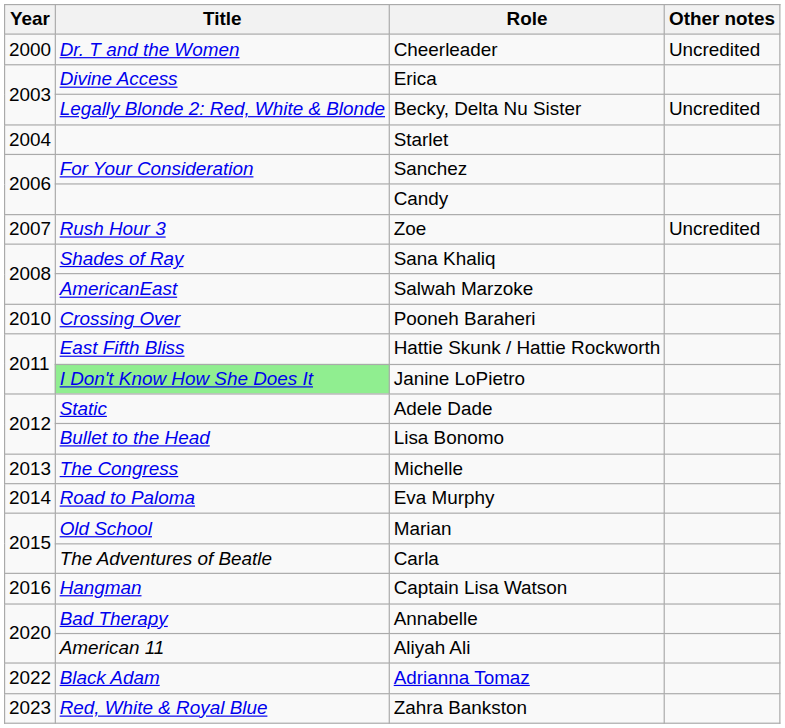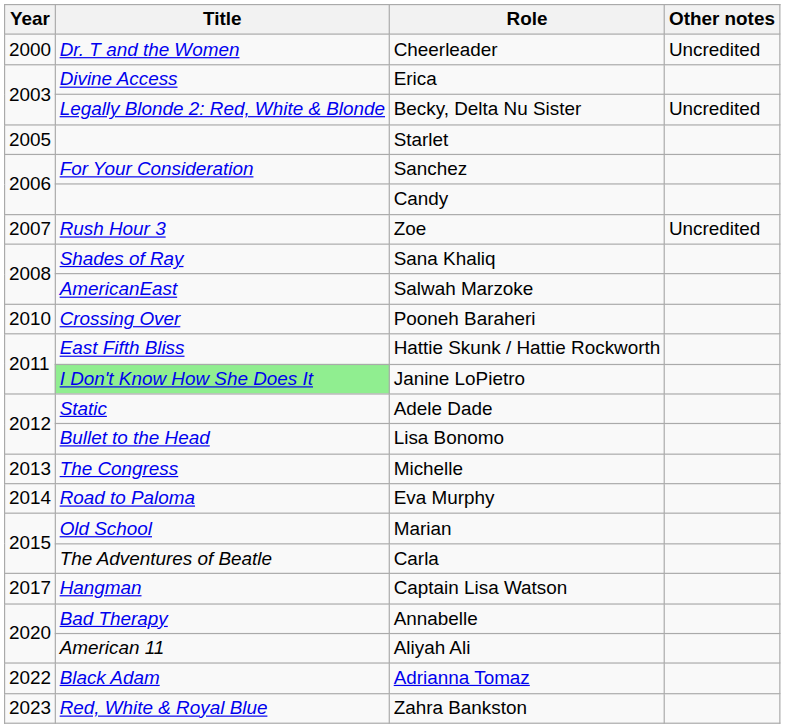 <table class="wikitable sortable">
 <tr>
 <th scope="col">Year</th>
 <th scope="col">Title</th>
 <th scope="col">Role</th>
 <th scope="col" class="unsortable">Other notes</th>
 </tr>
 <tr>
 <td>2000</td>
 <td><em><a href='#'>Dr. T and the Women</a></em></td>
 <td>Cheerleader</td>
 <td>Uncredited</td>
 </tr>
 <tr>
 <td rowspan=2>2003</td>
 <td><em><a href='#'>Divine Access</a></em></td>
 <td>Erica</td>
 <td></td>
 </tr>
 <tr>
 <td><em><a href='#'>Legally Blonde 2: Red, White & Blonde</a></em></td>
 <td>Becky, Delta Nu Sister</td>
 <td>Uncredited</td>
 </tr>
 <tr>
-<td>2004</td>
+<td>2005</td>
 <td><em></em></td>
 <td>Starlet</td>
 <td></td>
 </tr>
 <tr>
 <td rowspan=2>2006</td>
 <td><em><a href='#'>For Your Consideration</a></em></td>
 <td>Sanchez</td>
 <td></td>
 </tr>
 <tr>
 <td><em></em></td>
 <td>Candy</td>
 <td></td>
 </tr>
 <tr>
 <td>2007</td>
 <td><em><a href='#'>Rush Hour 3</a></em></td>
 <td>Zoe</td>
 <td>Uncredited</td>
 </tr>
 <tr>
 <td rowspan=2>2008</td>
 <td><em><a href='#'>Shades of Ray</a></em></td>
 <td>Sana Khaliq</td>
 <td></td>
 </tr>
 <tr>
 <td><em><a href='#'>AmericanEast</a></em></td>
 <td>Salwah Marzoke</td>
 <td></td>
 </tr>
 <tr>
 <td>2010</td>
 <td><em><a href='#'>Crossing Over</a></em></td>
 <td>Pooneh Baraheri</td>
 <td></td>
 </tr>
 <tr>
 <td rowspan=2>2011</td>
 <td><em><a href='#'>East Fifth Bliss</a></em></td>
 <td>Hattie Skunk / Hattie Rockworth</td>
 <td></td>
 </tr>
 <tr>
 <td style="background: lightgreen;"><em><a href='#'>I Don't Know How She Does It</a></em></td>
 <td>Janine LoPietro</td>
 <td></td>
 </tr>
 <tr>
 <td rowspan=2>2012</td>
 <td><em><a href='#'>Static</a></em></td>
 <td>Adele Dade</td>
 <td></td>
 </tr>
 <tr>
 <td><em><a href='#'>Bullet to the Head</a></em></td>
 <td>Lisa Bonomo</td>
 <td></td>
 </tr>
 <tr>
 <td>2013</td>
 <td><em><a href='#'>The Congress</a></em></td>
 <td>Michelle</td>
 <td></td>
 </tr>
 <tr>
 <td>2014</td>
 <td><em><a href='#'>Road to Paloma</a></em></td>
 <td>Eva Murphy</td>
 <td></td>
 </tr>
 <tr>
 <td rowspan=2>2015</td>
 <td><em><a href='#'>Old School</a></em></td>
 <td>Marian</td>
 <td></td>
 </tr>
 <tr>
 <td><em>The Adventures of Beatle</em></td>
 <td>Carla</td>
 <td></td>
 </tr>
 <tr>
-<td>2016</td>
+<td>2017</td>
 <td><em><a href='#'>Hangman</a></em></td>
 <td>Captain Lisa Watson</td>
 <td></td>
 </tr>
 <tr>
 <td rowspan=2>2020</td>
 <td><em><a href='#'>Bad Therapy</a></em></td>
 <td>Annabelle</td>
 <td></td>
 </tr>
 <tr>
 <td><em>American 11</em></td>
 <td>Aliyah Ali</td>
 <td></td>
 </tr>
 <tr>
 <td>2022</td>
 <td><em><a href='#'>Black Adam</a></em></td>
 <td><a href='#'>Adrianna Tomaz</a></td>
 <td></td>
 </tr>
 <tr>
 <td>2023</td>
 <td><em><a href='#'>Red, White & Royal Blue</a></em></td>
 <td>Zahra Bankston</td>
 <td></td>
 </tr>
 </table>
